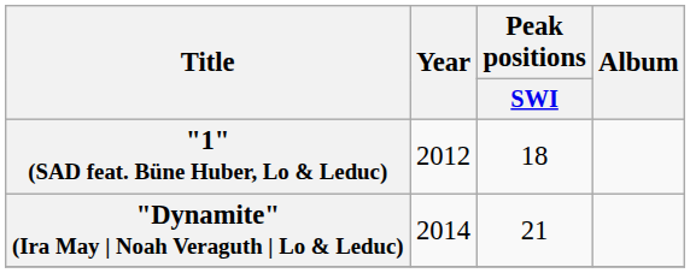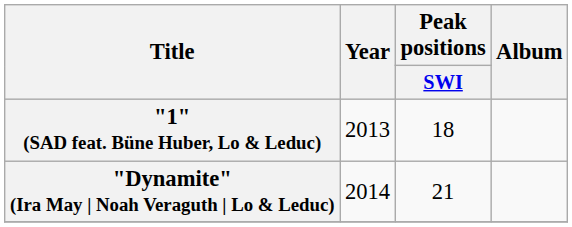 <table class="wikitable plainrowheaders" style="text-align:center">
 <tr>
 <th scope="col" rowspan="2">Title</th>
 <th scope="col" rowspan="2">Year</th>
 <th scope="col" colspan="1">Peak positions</th>
 <th rowspan="2">Album</th>
 </tr>
 <tr>
 <th scope="col" style="width:3em;font-size:90%;"><a href='#'>SWI</a><br></th>
 </tr>
 <tr>
 <th scope="row">"1" <br><small>(SAD feat. Büne Huber, Lo & Leduc)</small></th>
-<td>2012</td>
+<td>2013</td>
 <td>18</td>
 <td></td>
 </tr>
 <tr>
 <th scope="row">"Dynamite"<br><small>(Ira May | Noah Veraguth | Lo & Leduc)</small></th>
 <td>2014</td>
 <td>21</td>
 <td></td>
 </tr>
 <tr>
 </tr>
 </table>
